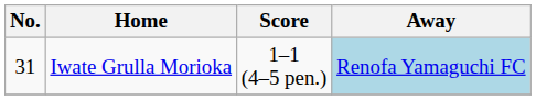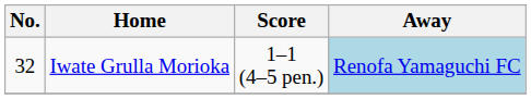 <table class="wikitable" style="text-align: center">
 <tr>
 <th>No.</th>
 <th>Home</th>
 <th>Score</th>
 <th>Away</th>
 </tr>
 <tr>
-<td>31</td>
+<td>32</td>
 <td><a href='#'>Iwate Grulla Morioka</a></td>
 <td>1–1<br>(4–5 pen.)</td>
 <td style="background: lightblue;"><a href='#'>Renofa Yamaguchi FC</a></td>
 </tr>
 <tr>
 </tr>
 </table>
